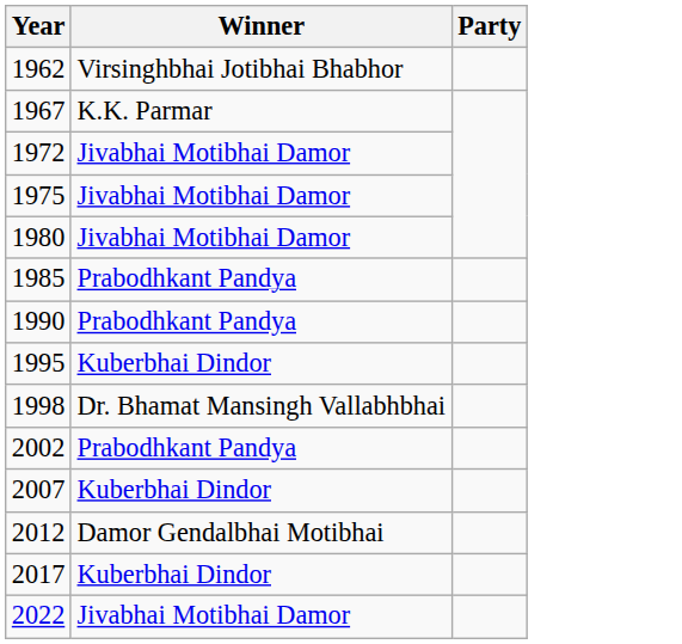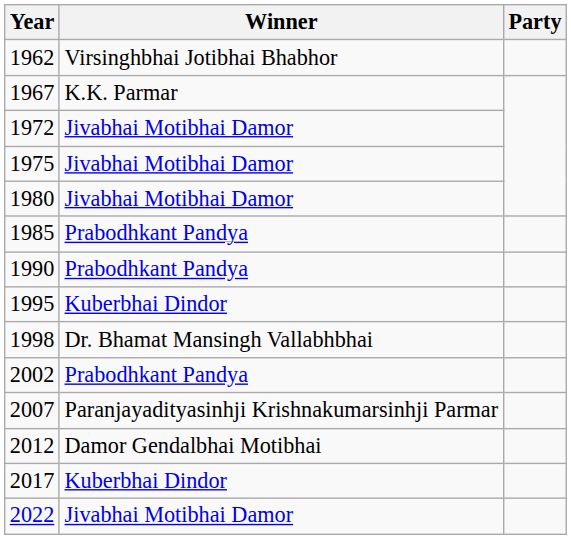 <table class="wikitable sortable">
 <tr>
 <th>Year</th>
 <th>Winner</th>
 <th colspan=2>Party</th>
 </tr>
 <tr>
 <td>1962</td>
 <td>Virsinghbhai Jotibhai Bhabhor</td>
 <td></td>
 </tr>
 <tr>
 <td>1967</td>
 <td>K.K. Parmar</td>
 </tr>
 <tr>
 <td>1972</td>
 <td><a href='#'>Jivabhai Motibhai Damor</a></td>
 </tr>
 <tr>
 <td>1975</td>
 <td><a href='#'>Jivabhai Motibhai Damor</a></td>
 </tr>
 <tr>
 <td>1980</td>
 <td><a href='#'>Jivabhai Motibhai Damor</a></td>
 </tr>
 <tr>
 <td>1985</td>
 <td><a href='#'>Prabodhkant Pandya</a></td>
 <td></td>
 </tr>
 <tr>
 <td>1990</td>
 <td><a href='#'>Prabodhkant Pandya</a></td>
 <td></td>
 </tr>
 <tr>
 <td>1995</td>
 <td><a href='#'>Kuberbhai Dindor</a></td>
 <td></td>
 </tr>
 <tr>
 <td>1998</td>
 <td>Dr. Bhamat Mansingh Vallabhbhai</td>
 </tr>
 <tr>
 <td>2002</td>
 <td><a href='#'>Prabodhkant Pandya</a></td>
 <td></td>
 </tr>
 <tr>
 <td>2007</td>
-<td><a href='#'>Kuberbhai Dindor</a></td>
+<td>Paranjayadityasinhji Krishnakumarsinhji Parmar</td>
 <td></td>
 </tr>
 <tr>
 <td>2012</td>
 <td>Damor Gendalbhai Motibhai</td>
 </tr>
 <tr>
 <td>2017</td>
 <td><a href='#'>Kuberbhai Dindor</a></td>
 <td></td>
 </tr>
 <tr>
 <td><a href='#'>2022</a></td>
 <td><a href='#'>Jivabhai Motibhai Damor</a></td>
 </tr>
 </table>
